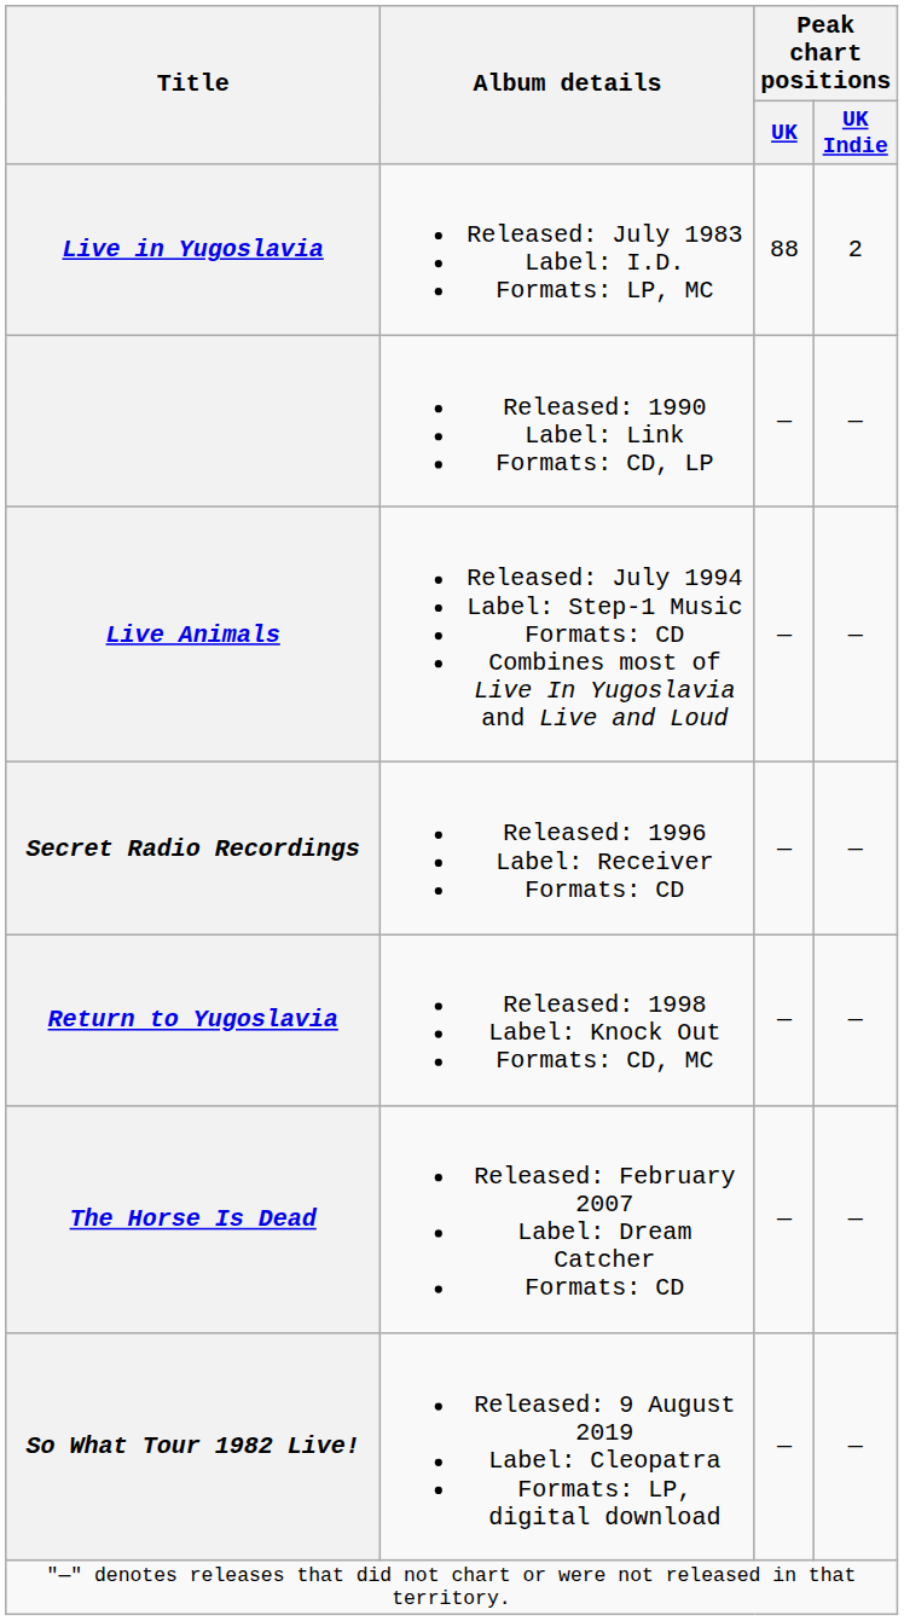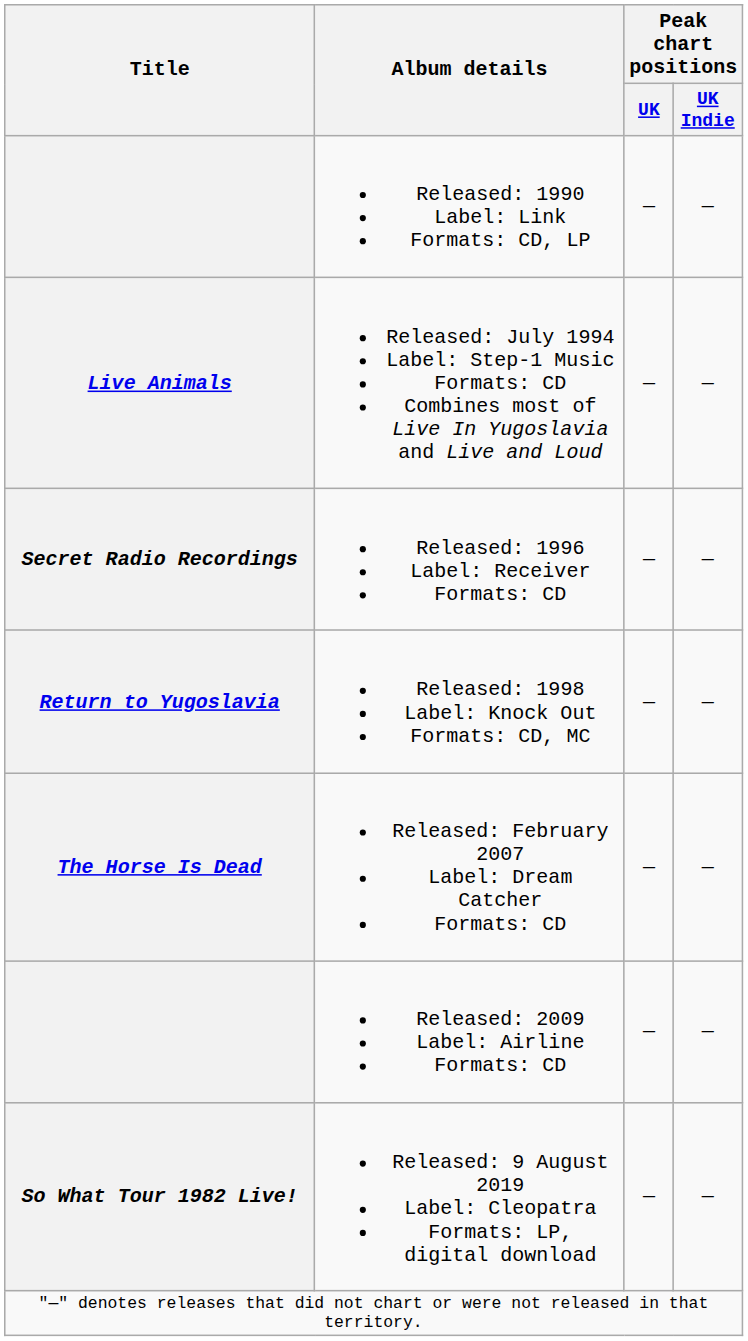 <table class="wikitable plainrowheaders" style="text-align:center;">
 <tr>
 <th rowspan="2" scope="col" style="width:15em;">Title</th>
 <th rowspan="2" scope="col" style="width:15em;">Album details</th>
 <th colspan="2">Peak chart positions</th>
 </tr>
 <tr>
 <th scope="col" style="width:2em;font-size:90%;"><a href='#'>UK</a><br></th>
 <th scope="col" style="width:2em;font-size:90%;"><a href='#'>UK Indie</a><br></th>
-</tr>
-<tr>
-<th scope="row"><em><a href='#'>Live in Yugoslavia</a></em></th>
-<td><br><ul><li>Released: July 1983</li><li>Label: I.D.</li><li>Formats: LP, MC</li></ul></td>
-<td>88</td>
-<td>2</td>
 </tr>
 <tr>
 <th scope="row"><em></em></th>
 <td><br><ul><li>Released: 1990</li><li>Label: Link</li><li>Formats: CD, LP</li></ul></td>
 <td>—</td>
 <td>—</td>
 </tr>
 <tr>
 <th scope="row"><em><a href='#'>Live Animals</a></em></th>
 <td><br><ul><li>Released: July 1994</li><li>Label: Step-1 Music</li><li>Formats: CD</li><li>Combines most of <em>Live In Yugoslavia</em> and <em>Live and Loud</em></li></ul></td>
 <td>—</td>
 <td>—</td>
 </tr>
 <tr>
 <th scope="row"><em>Secret Radio Recordings</em></th>
 <td><br><ul><li>Released: 1996</li><li>Label: Receiver</li><li>Formats: CD</li></ul></td>
 <td>—</td>
 <td>—</td>
 </tr>
 <tr>
 <th scope="row"><em><a href='#'>Return to Yugoslavia</a></em></th>
 <td><br><ul><li>Released: 1998</li><li>Label: Knock Out</li><li>Formats: CD, MC</li></ul></td>
 <td>—</td>
 <td>—</td>
 </tr>
 <tr>
 <th scope="row"><em><a href='#'>The Horse Is Dead</a></em></th>
 <td><br><ul><li>Released: February 2007</li><li>Label: Dream Catcher</li><li>Formats: CD</li></ul></td>
 <td>—</td>
 <td>—</td>
 </tr>
 <tr>
+<th scope="row"><em></em></th>
+<td><br><ul><li>Released: 2009</li><li>Label: Airline</li><li>Formats: CD</li></ul></td>
+<td>—</td>
+<td>—</td>
+</tr>
+<tr>
 <th scope="row"><em>So What Tour 1982 Live!</em></th>
 <td><br><ul><li>Released: 9 August 2019</li><li>Label: Cleopatra</li><li>Formats: LP, digital download</li></ul></td>
 <td>—</td>
 <td>—</td>
 </tr>
 <tr>
 <td colspan="4" style="font-size:8pt">"—" denotes releases that did not chart or were not released in that territory.</td>
 </tr>
 </table>
